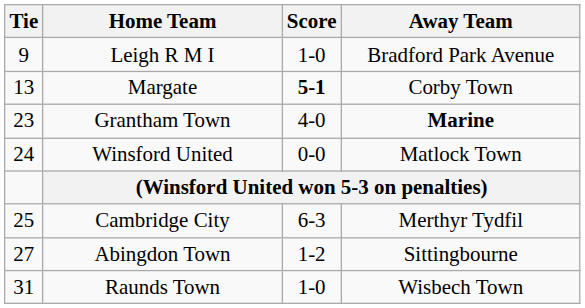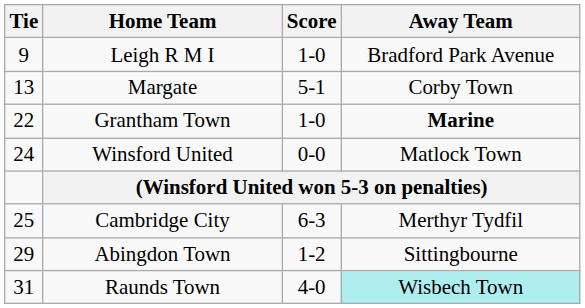 <table class="wikitable" style="text-align:center;">
 <tr>
 <th width=20>Tie</th>
 <th width=175>Home Team</th>
 <th width=20>Score</th>
 <th width=175>Away Team</th>
 </tr>
 <tr>
 <td>9</td>
 <td>Leigh R M I</td>
 <td>1-0</td>
 <td>Bradford Park Avenue</td>
 </tr>
 <tr>
 <td>13</td>
 <td>Margate</td>
-<td><strong>5-1</strong></td>
+<td>5-1</td>
 <td>Corby Town</td>
 </tr>
 <tr>
-<td>23</td>
+<td>22</td>
 <td>Grantham Town</td>
-<td>4-0</td>
+<td>1-0</td>
 <td><strong>Marine</strong></td>
 </tr>
 <tr>
 <td>24</td>
 <td>Winsford United</td>
 <td>0-0</td>
 <td>Matlock Town</td>
 </tr>
 <tr>
 <td></td>
 <th colspan="5">(Winsford United won 5-3 on penalties)</th>
 </tr>
 <tr>
 <td>25</td>
 <td>Cambridge City</td>
 <td>6-3</td>
 <td>Merthyr Tydfil</td>
 </tr>
 <tr>
-<td>27</td>
+<td>29</td>
 <td>Abingdon Town</td>
 <td>1-2</td>
 <td>Sittingbourne</td>
 </tr>
 <tr>
 <td>31</td>
 <td>Raunds Town</td>
-<td>1-0</td>
-<td>Wisbech Town</td>
+<td>4-0</td>
+<td style="background: paleturquoise;">Wisbech Town</td>
 </tr>
 </table>
